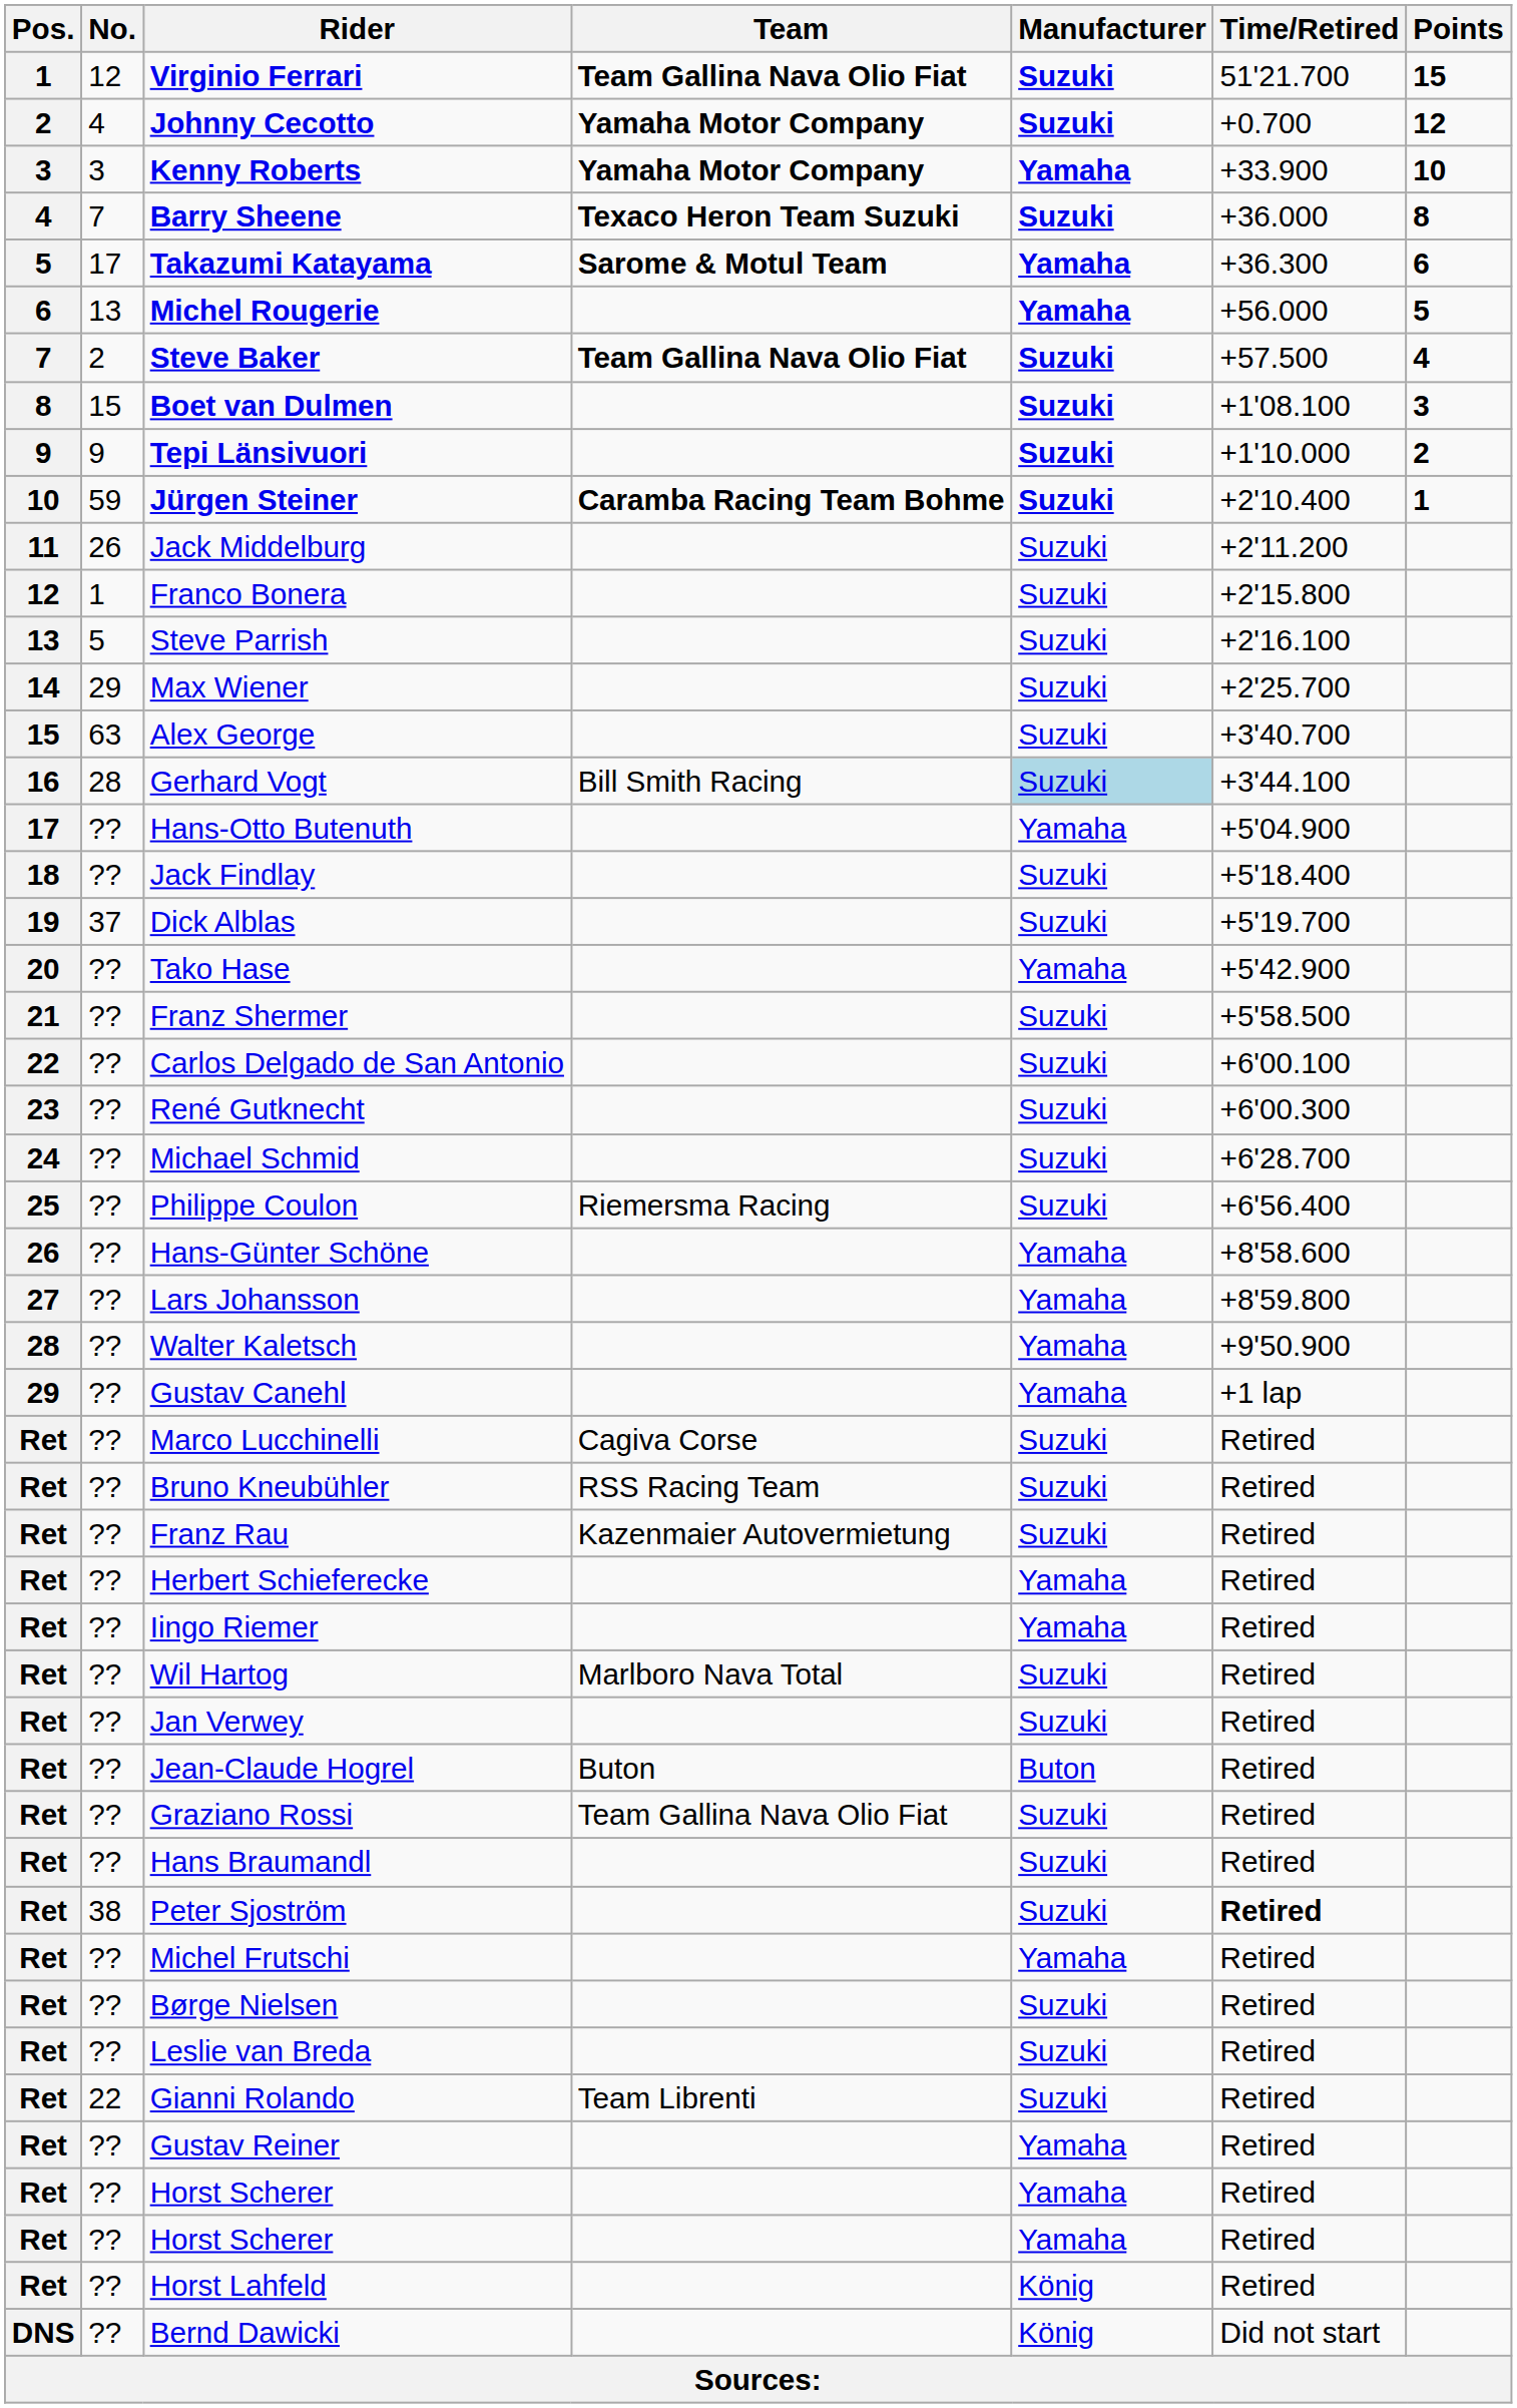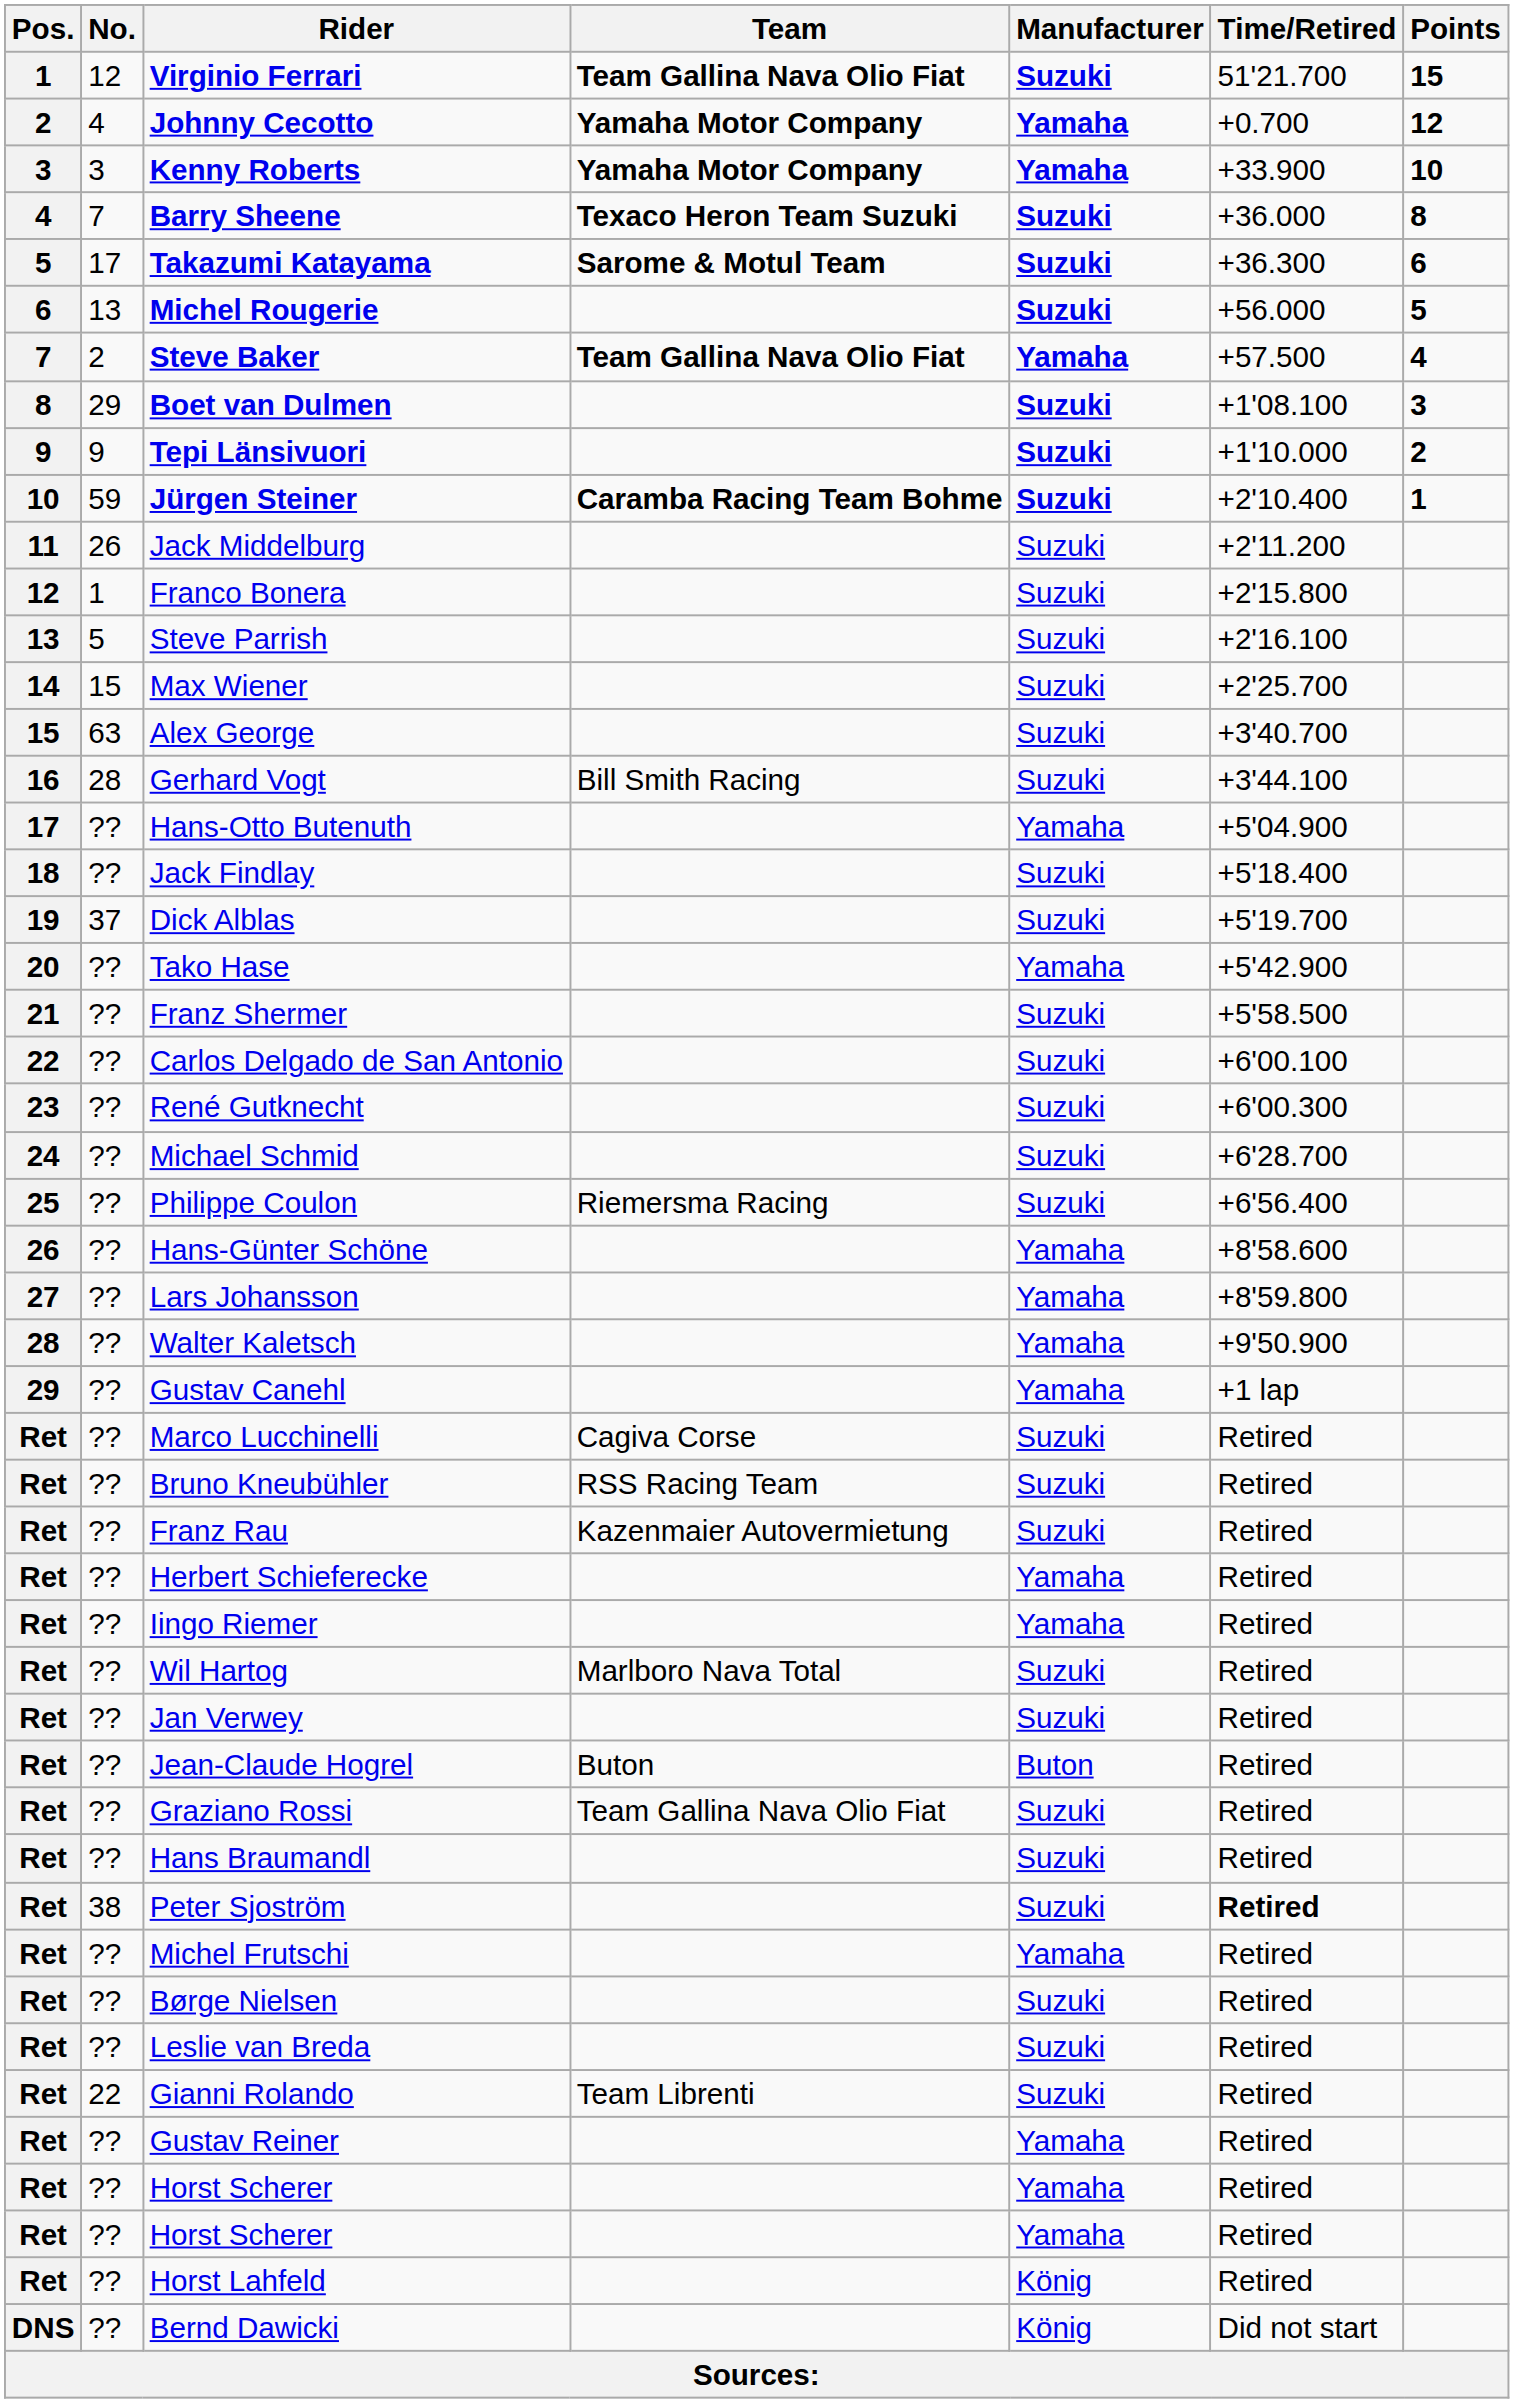 <table class="wikitable" style="font-size: 95%;">
 <tr>
 <th>Pos.</th>
 <th>No.</th>
 <th>Rider</th>
 <th>Team</th>
 <th>Manufacturer</th>
 <th>Time/Retired</th>
 <th>Points</th>
 </tr>
 <tr>
 <th>1</th>
 <td>12</td>
 <td> <strong><a href='#'>Virginio Ferrari</a></strong></td>
 <td><strong>Team Gallina Nava Olio Fiat</strong></td>
 <td><strong><a href='#'>Suzuki</a></strong></td>
 <td>51'21.700</td>
 <td><strong>15</strong></td>
 </tr>
 <tr>
 <th>2</th>
 <td>4</td>
 <td> <strong><a href='#'>Johnny Cecotto</a></strong></td>
 <td><strong>Yamaha Motor Company</strong></td>
-<td><strong><a href='#'>Suzuki</a></strong></td>
+<td><strong><a href='#'>Yamaha</a></strong></td>
 <td>+0.700</td>
 <td><strong>12</strong></td>
 </tr>
 <tr>
 <th>3</th>
 <td>3</td>
 <td> <strong><a href='#'>Kenny Roberts</a></strong></td>
 <td><strong>Yamaha Motor Company</strong></td>
 <td><strong><a href='#'>Yamaha</a></strong></td>
 <td>+33.900</td>
 <td><strong>10</strong></td>
 </tr>
 <tr>
 <th>4</th>
 <td>7</td>
 <td> <strong><a href='#'>Barry Sheene</a></strong></td>
 <td><strong>Texaco Heron Team Suzuki</strong></td>
 <td><strong><a href='#'>Suzuki</a></strong></td>
 <td>+36.000</td>
 <td><strong>8</strong></td>
 </tr>
 <tr>
 <th>5</th>
 <td>17</td>
 <td> <strong><a href='#'>Takazumi Katayama</a></strong></td>
 <td><strong>Sarome & Motul Team</strong></td>
-<td><strong><a href='#'>Yamaha</a></strong></td>
+<td><strong><a href='#'>Suzuki</a></strong></td>
 <td>+36.300</td>
 <td><strong>6</strong></td>
 </tr>
 <tr>
 <th>6</th>
 <td>13</td>
 <td> <strong><a href='#'>Michel Rougerie</a></strong></td>
 <td></td>
-<td><strong><a href='#'>Yamaha</a></strong></td>
+<td><strong><a href='#'>Suzuki</a></strong></td>
 <td>+56.000</td>
 <td><strong>5</strong></td>
 </tr>
 <tr>
 <th>7</th>
 <td>2</td>
 <td> <strong><a href='#'>Steve Baker</a></strong></td>
 <td><strong>Team Gallina Nava Olio Fiat</strong></td>
-<td><strong><a href='#'>Suzuki</a></strong></td>
+<td><strong><a href='#'>Yamaha</a></strong></td>
 <td>+57.500</td>
 <td><strong>4</strong></td>
 </tr>
 <tr>
 <th>8</th>
-<td>15</td>
+<td>29</td>
 <td> <strong><a href='#'>Boet van Dulmen</a></strong></td>
 <td></td>
 <td><strong><a href='#'>Suzuki</a></strong></td>
 <td>+1'08.100</td>
 <td><strong>3</strong></td>
 </tr>
 <tr>
 <th>9</th>
 <td>9</td>
 <td> <strong><a href='#'>Tepi Länsivuori</a></strong></td>
 <td></td>
 <td><strong><a href='#'>Suzuki</a></strong></td>
 <td>+1'10.000</td>
 <td><strong>2</strong></td>
 </tr>
 <tr>
 <th>10</th>
 <td>59</td>
 <td> <strong><a href='#'>Jürgen Steiner</a></strong></td>
 <td><strong>Caramba Racing Team Bohme</strong></td>
 <td><strong><a href='#'>Suzuki</a></strong></td>
 <td>+2'10.400</td>
 <td><strong>1</strong></td>
 </tr>
 <tr>
 <th>11</th>
 <td>26</td>
 <td> <a href='#'>Jack Middelburg</a></td>
 <td></td>
 <td><a href='#'>Suzuki</a></td>
 <td>+2'11.200</td>
 <td></td>
 </tr>
 <tr>
 <th>12</th>
 <td>1</td>
 <td> <a href='#'>Franco Bonera</a></td>
 <td></td>
 <td><a href='#'>Suzuki</a></td>
 <td>+2'15.800</td>
 <td></td>
 </tr>
 <tr>
 <th>13</th>
 <td>5</td>
 <td> <a href='#'>Steve Parrish</a></td>
 <td></td>
 <td><a href='#'>Suzuki</a></td>
 <td>+2'16.100</td>
 <td></td>
 </tr>
 <tr>
 <th>14</th>
-<td>29</td>
+<td>15</td>
 <td> <a href='#'>Max Wiener</a></td>
 <td></td>
 <td><a href='#'>Suzuki</a></td>
 <td>+2'25.700</td>
 <td></td>
 </tr>
 <tr>
 <th>15</th>
 <td>63</td>
 <td> <a href='#'>Alex George</a></td>
 <td></td>
 <td><a href='#'>Suzuki</a></td>
 <td>+3'40.700</td>
 <td></td>
 </tr>
 <tr>
 <th>16</th>
 <td>28</td>
 <td> <a href='#'>Gerhard Vogt</a></td>
 <td>Bill Smith Racing</td>
-<td style="background: lightblue;"><a href='#'>Suzuki</a></td>
+<td><a href='#'>Suzuki</a></td>
 <td>+3'44.100</td>
 <td></td>
 </tr>
 <tr>
 <th>17</th>
 <td>??</td>
 <td> <a href='#'>Hans-Otto Butenuth</a></td>
 <td></td>
 <td><a href='#'>Yamaha</a></td>
 <td>+5'04.900</td>
 <td></td>
 </tr>
 <tr>
 <th>18</th>
 <td>??</td>
 <td> <a href='#'>Jack Findlay</a></td>
 <td></td>
 <td><a href='#'>Suzuki</a></td>
 <td>+5'18.400</td>
 <td></td>
 </tr>
 <tr>
 <th>19</th>
 <td>37</td>
 <td> <a href='#'>Dick Alblas</a></td>
 <td></td>
 <td><a href='#'>Suzuki</a></td>
 <td>+5'19.700</td>
 <td></td>
 </tr>
 <tr>
 <th>20</th>
 <td>??</td>
 <td> <a href='#'>Tako Hase</a></td>
 <td></td>
 <td><a href='#'>Yamaha</a></td>
 <td>+5'42.900</td>
 <td></td>
 </tr>
 <tr>
 <th>21</th>
 <td>??</td>
 <td> <a href='#'>Franz Shermer</a></td>
 <td></td>
 <td><a href='#'>Suzuki</a></td>
 <td>+5'58.500</td>
 <td></td>
 </tr>
 <tr>
 <th>22</th>
 <td>??</td>
 <td> <a href='#'>Carlos Delgado de San Antonio</a></td>
 <td></td>
 <td><a href='#'>Suzuki</a></td>
 <td>+6'00.100</td>
 <td></td>
 </tr>
 <tr>
 <th>23</th>
 <td>??</td>
 <td> <a href='#'>René Gutknecht</a></td>
 <td></td>
 <td><a href='#'>Suzuki</a></td>
 <td>+6'00.300</td>
 <td></td>
 </tr>
 <tr>
 <th>24</th>
 <td>??</td>
 <td> <a href='#'>Michael Schmid</a></td>
 <td></td>
 <td><a href='#'>Suzuki</a></td>
 <td>+6'28.700</td>
 <td></td>
 </tr>
 <tr>
 <th>25</th>
 <td>??</td>
 <td> <a href='#'>Philippe Coulon</a></td>
 <td>Riemersma Racing</td>
 <td><a href='#'>Suzuki</a></td>
 <td>+6'56.400</td>
 <td></td>
 </tr>
 <tr>
 <th>26</th>
 <td>??</td>
 <td> <a href='#'>Hans-Günter Schöne</a></td>
 <td></td>
 <td><a href='#'>Yamaha</a></td>
 <td>+8'58.600</td>
 <td></td>
 </tr>
 <tr>
 <th>27</th>
 <td>??</td>
 <td> <a href='#'>Lars Johansson</a></td>
 <td></td>
 <td><a href='#'>Yamaha</a></td>
 <td>+8'59.800</td>
 <td></td>
 </tr>
 <tr>
 <th>28</th>
 <td>??</td>
 <td> <a href='#'>Walter Kaletsch</a></td>
 <td></td>
 <td><a href='#'>Yamaha</a></td>
 <td>+9'50.900</td>
 <td></td>
 </tr>
 <tr>
 <th>29</th>
 <td>??</td>
 <td> <a href='#'>Gustav Canehl</a></td>
 <td></td>
 <td><a href='#'>Yamaha</a></td>
 <td>+1 lap</td>
 <td></td>
 </tr>
 <tr>
 <th>Ret</th>
 <td>??</td>
 <td> <a href='#'>Marco Lucchinelli</a></td>
 <td>Cagiva Corse</td>
 <td><a href='#'>Suzuki</a></td>
 <td>Retired</td>
 <td></td>
 </tr>
 <tr>
 <th>Ret</th>
 <td>??</td>
 <td> <a href='#'>Bruno Kneubühler</a></td>
 <td>RSS Racing Team</td>
 <td><a href='#'>Suzuki</a></td>
 <td>Retired</td>
 <td></td>
 </tr>
 <tr>
 <th>Ret</th>
 <td>??</td>
 <td> <a href='#'>Franz Rau</a></td>
 <td>Kazenmaier Autovermietung</td>
 <td><a href='#'>Suzuki</a></td>
 <td>Retired</td>
 <td></td>
 </tr>
 <tr>
 <th>Ret</th>
 <td>??</td>
 <td> <a href='#'>Herbert Schieferecke</a></td>
 <td></td>
 <td><a href='#'>Yamaha</a></td>
 <td>Retired</td>
 <td></td>
 </tr>
 <tr>
 <th>Ret</th>
 <td>??</td>
 <td> <a href='#'>Iingo Riemer</a></td>
 <td></td>
 <td><a href='#'>Yamaha</a></td>
 <td>Retired</td>
 <td></td>
 </tr>
 <tr>
 <th>Ret</th>
 <td>??</td>
 <td> <a href='#'>Wil Hartog</a></td>
 <td>Marlboro Nava Total</td>
 <td><a href='#'>Suzuki</a></td>
 <td>Retired</td>
 <td></td>
 </tr>
 <tr>
 <th>Ret</th>
 <td>??</td>
 <td> <a href='#'>Jan Verwey</a></td>
 <td></td>
 <td><a href='#'>Suzuki</a></td>
 <td>Retired</td>
 <td></td>
 </tr>
 <tr>
 <th>Ret</th>
 <td>??</td>
 <td> <a href='#'>Jean-Claude Hogrel</a></td>
 <td>Buton</td>
 <td><a href='#'>Buton</a></td>
 <td>Retired</td>
 <td></td>
 </tr>
 <tr>
 <th>Ret</th>
 <td>??</td>
 <td> <a href='#'>Graziano Rossi</a></td>
 <td>Team Gallina Nava Olio Fiat</td>
 <td><a href='#'>Suzuki</a></td>
 <td>Retired</td>
 <td></td>
 </tr>
 <tr>
 <th>Ret</th>
 <td>??</td>
 <td> <a href='#'>Hans Braumandl</a></td>
 <td></td>
 <td><a href='#'>Suzuki</a></td>
 <td>Retired</td>
 <td></td>
 </tr>
 <tr>
 <th>Ret</th>
 <td>38</td>
 <td> <a href='#'>Peter Sjoström</a></td>
 <td></td>
 <td><a href='#'>Suzuki</a></td>
 <td><strong>Retired</strong></td>
 <td></td>
 </tr>
 <tr>
 <th>Ret</th>
 <td>??</td>
 <td> <a href='#'>Michel Frutschi</a></td>
 <td></td>
 <td><a href='#'>Yamaha</a></td>
 <td>Retired</td>
 <td></td>
 </tr>
 <tr>
 <th>Ret</th>
 <td>??</td>
 <td> <a href='#'>Børge Nielsen</a></td>
 <td></td>
 <td><a href='#'>Suzuki</a></td>
 <td>Retired</td>
 <td></td>
 </tr>
 <tr>
 <th>Ret</th>
 <td>??</td>
 <td> <a href='#'>Leslie van Breda</a></td>
 <td></td>
 <td><a href='#'>Suzuki</a></td>
 <td>Retired</td>
 <td></td>
 </tr>
 <tr>
 <th>Ret</th>
 <td>22</td>
 <td> <a href='#'>Gianni Rolando</a></td>
 <td>Team Librenti</td>
 <td><a href='#'>Suzuki</a></td>
 <td>Retired</td>
 <td></td>
 </tr>
 <tr>
 <th>Ret</th>
 <td>??</td>
 <td> <a href='#'>Gustav Reiner</a></td>
 <td></td>
 <td><a href='#'>Yamaha</a></td>
 <td>Retired</td>
 <td></td>
 </tr>
 <tr>
 <th>Ret</th>
 <td>??</td>
 <td> <a href='#'>Horst Scherer</a></td>
 <td></td>
 <td><a href='#'>Yamaha</a></td>
 <td>Retired</td>
 <td></td>
 </tr>
 <tr>
 <th>Ret</th>
 <td>??</td>
 <td> <a href='#'>Horst Scherer</a></td>
 <td></td>
 <td><a href='#'>Yamaha</a></td>
 <td>Retired</td>
 <td></td>
 </tr>
 <tr>
 <th>Ret</th>
 <td>??</td>
 <td> <a href='#'>Horst Lahfeld</a></td>
 <td></td>
 <td><a href='#'>König</a></td>
 <td>Retired</td>
 <td></td>
 </tr>
 <tr>
 <th>DNS</th>
 <td>??</td>
 <td> <a href='#'>Bernd Dawicki</a></td>
 <td></td>
 <td><a href='#'>König</a></td>
 <td>Did not start</td>
 <td></td>
 </tr>
 <tr>
 <th colspan=9>Sources: </th>
 </tr>
 </table>
